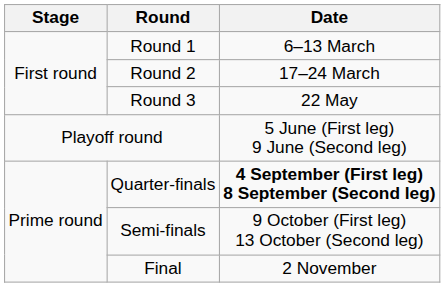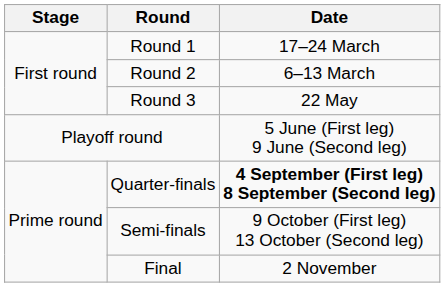 <table class="wikitable" style="text-align:center;">
 <tr>
 <th>Stage</th>
 <th>Round</th>
 <th>Date</th>
 </tr>
 <tr>
 <td rowspan="3">First round</td>
 <td>Round 1</td>
-<td>6–13 March</td>
+<td>17–24 March</td>
 </tr>
 <tr>
 <td>Round 2</td>
-<td>17–24 March</td>
+<td>6–13 March</td>
 </tr>
 <tr>
 <td>Round 3</td>
 <td>22 May</td>
 </tr>
 <tr>
 <td colspan="2">Playoff round</td>
 <td>5 June (First leg)<br>9 June (Second leg)</td>
 </tr>
 <tr>
 <td rowspan="3">Prime round</td>
 <td>Quarter-finals</td>
 <td><strong>4 September (First leg)<br>8 September (Second leg)</strong></td>
 </tr>
 <tr>
 <td>Semi-finals</td>
 <td>9 October (First leg)<br>13 October (Second leg)</td>
 </tr>
 <tr>
 <td>Final</td>
 <td>2 November</td>
 </tr>
 </table>
